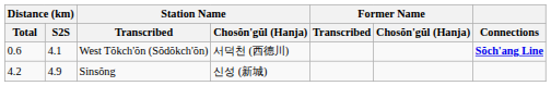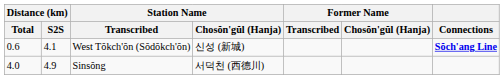 <table class="wikitable" style="font-size:90%;">
 <tr>
 <th colspan="2">Distance (km)</th>
 <th colspan="2">Station Name</th>
 <th colspan="2">Former Name</th>
 <th></th>
 </tr>
 <tr>
 <th>Total</th>
 <th>S2S</th>
 <th>Transcribed</th>
 <th>Chosŏn'gŭl (Hanja)</th>
 <th>Transcribed</th>
 <th>Chosŏn'gŭl (Hanja)</th>
 <th>Connections</th>
 </tr>
 <tr>
 <td>0.6</td>
 <td>4.1</td>
 <td>West Tŏkch'ŏn (Sŏdŏkch'ŏn)</td>
-<td>서덕천 (西德川)</td>
+<td>신성 (新城)</td>
 <td></td>
 <td></td>
 <td><strong><a href='#'>Sŏch'ang Line</a></strong></td>
 </tr>
 <tr>
-<td>4.2</td>
+<td>4.0</td>
 <td>4.9</td>
 <td>Sinsŏng</td>
-<td>신성 (新城)</td>
+<td>서덕천 (西德川)</td>
 <td></td>
 <td></td>
 <td></td>
 </tr>
 </table>
